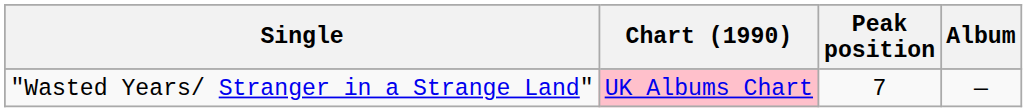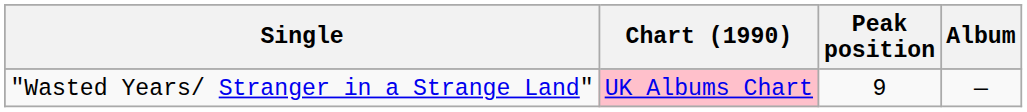 <table class="wikitable sortable">
 <tr>
 <th>Single</th>
 <th>Chart (1990)</th>
 <th>Peak<br>position</th>
 <th>Album</th>
 </tr>
 <tr>
 <td>"Wasted Years/ <a href='#'>Stranger in a Strange Land</a>"</td>
 <td style="background: pink;"><a href='#'>UK Albums Chart</a></td>
-<td style="text-align:center;">7</td>
+<td style="text-align:center;">9</td>
 <td align="center">—</td>
 </tr>
 </table>
